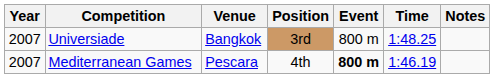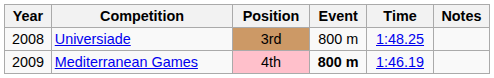 <table class="wikitable" width=55% style="font-size:90%; text-align:center;">
 <tr>
 <th>Year</th>
 <th>Competition</th>
-<th>Venue</th>
 <th>Position</th>
 <th>Event</th>
 <th>Time</th>
 <th>Notes</th>
 </tr>
 <tr>
-<td>2007</td>
+<td>2008</td>
 <td align=left><a href='#'>Universiade</a></td>
-<td align=left> <a href='#'>Bangkok</a></td>
 <td bgcolor=cc9966>3rd</td>
 <td>800 m</td>
 <td><a href='#'>1:48.25</a></td>
 <td></td>
 </tr>
 <tr>
-<td>2007</td>
+<td>2009</td>
 <td align=left><a href='#'>Mediterranean Games</a></td>
-<td align=left> <a href='#'>Pescara</a></td>
-<td>4th</td>
+<td style="background: pink;">4th</td>
 <td><strong>800 m</strong></td>
 <td><a href='#'>1:46.19</a></td>
 <td></td>
 </tr>
 </table>
